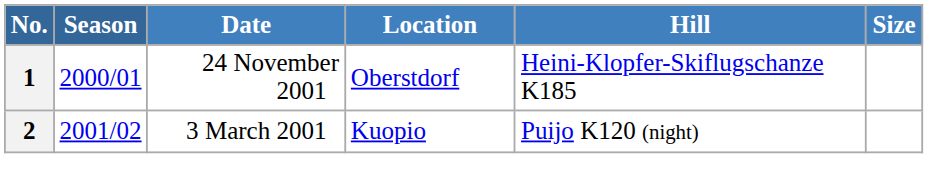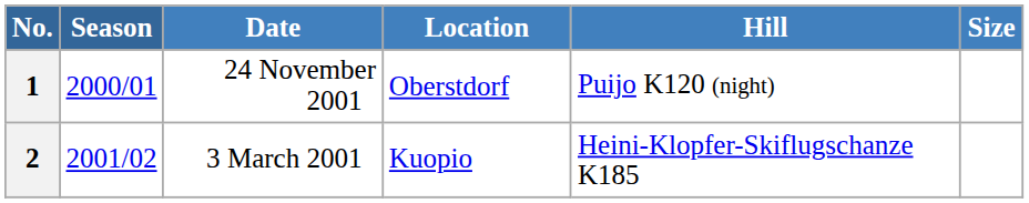 <table class="wikitable sortable" style="font-size:86%; line-height:15px; text-align:left; border:grey solid 1px; border-collapse:collapse; background:#ffffff;">
 <tr style="background:#efefef;">
 <th style="background-color:#369; color:white; width:10px;">No.</th>
 <th style="background-color:#369; color:white;  width:30px;">Season</th>
 <th style="background-color:#4180be; color:white; width:102px;">Date</th>
 <th style="background-color:#4180be; color:white; width:87px;">Location</th>
 <th style="background-color:#4180be; color:white; width:186px;">Hill</th>
 <th style="background-color:#4180be; color:white; width:25px;">Size</th>
 </tr>
 <tr>
 <th scope=row style="text-align:center;">1</th>
 <td align=center><a href='#'>2000/01</a></td>
 <td align=right>24 November 2001  </td>
 <td> <a href='#'>Oberstdorf</a></td>
-<td><a href='#'>Heini-Klopfer-Skiflugschanze</a> K185</td>
+<td><a href='#'>Puijo</a> K120 <small>(night)</small></td>
 <td align=center></td>
 </tr>
 <tr>
 <th scope=row style="text-align:center;">2</th>
 <td align=center><a href='#'>2001/02</a></td>
 <td align=right>3 March 2001  </td>
 <td> <a href='#'>Kuopio</a></td>
-<td><a href='#'>Puijo</a> K120 <small>(night)</small></td>
+<td><a href='#'>Heini-Klopfer-Skiflugschanze</a> K185</td>
 <td align=center></td>
 </tr>
 </table>
